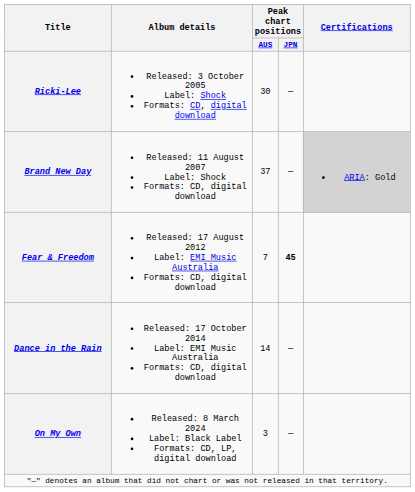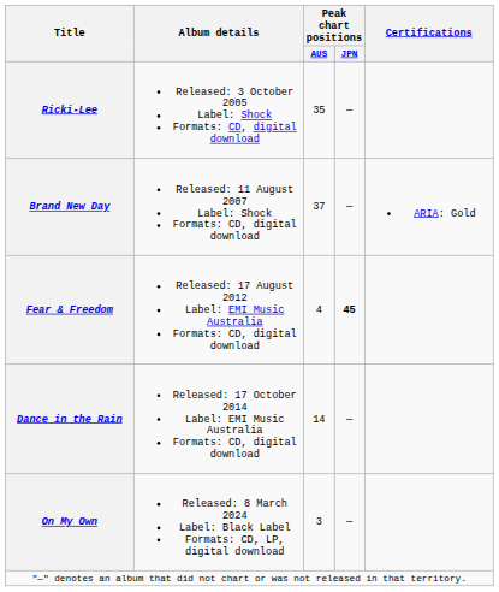 <table class="wikitable plainrowheaders" style="text-align:center;" border="1">
 <tr>
 <th scope="col" rowspan="2" style="width:12em;">Title</th>
 <th scope="col" rowspan="2" style="width:16em;">Album details</th>
 <th scope="col" colspan="2">Peak chart positions</th>
 <th scope="col" rowspan="2" style="width:12em;"><a href='#'>Certifications</a></th>
 </tr>
 <tr>
 <th scope="col" style="width:2.2em;font-size:90%;"><a href='#'>AUS</a><br></th>
 <th scope="col" style="width:2.2em;font-size:90%;"><a href='#'>JPN</a><br></th>
 </tr>
 <tr>
 <th scope="row"><em><a href='#'>Ricki-Lee</a></em></th>
 <td><br><ul><li>Released: 3 October 2005</li><li>Label: <a href='#'>Shock</a></li><li>Formats: <a href='#'>CD</a>, <a href='#'>digital download</a></li></ul></td>
-<td>30</td>
+<td>35</td>
 <td>—</td>
 <td></td>
 </tr>
 <tr>
 <th scope="row"><em><a href='#'>Brand New Day</a></em></th>
 <td><br><ul><li>Released: 11 August 2007</li><li>Label: Shock</li><li>Formats: CD, digital download</li></ul></td>
 <td>37</td>
 <td>—</td>
-<td style="background: lightgrey;"><br><ul><li><a href='#'>ARIA</a>: Gold</li></ul></td>
+<td><br><ul><li><a href='#'>ARIA</a>: Gold</li></ul></td>
 </tr>
 <tr>
 <th scope="row"><em><a href='#'>Fear & Freedom</a></em></th>
 <td><br><ul><li>Released: 17 August 2012</li><li>Label: <a href='#'>EMI Music Australia</a></li><li>Formats: CD, digital download</li></ul></td>
-<td>7</td>
+<td>4</td>
 <td><strong>45</strong></td>
 <td></td>
 </tr>
 <tr>
 <th scope="row"><em><a href='#'>Dance in the Rain</a></em></th>
 <td><br><ul><li>Released: 17 October 2014</li><li>Label: EMI Music Australia</li><li>Formats: CD, digital download</li></ul></td>
 <td>14</td>
 <td>—</td>
 <td></td>
 </tr>
 <tr>
 <th scope="row"><em><a href='#'>On My Own</a></em></th>
 <td><br><ul><li>Released: 8 March 2024</li><li>Label: Black Label</li><li>Formats: CD, LP, digital download</li></ul></td>
 <td>3</td>
 <td>—</td>
 <td></td>
 </tr>
 <tr>
 <td colspan="6" style="font-size:90%">"—" denotes an album that did not chart or was not released in that territory.</td>
 </tr>
 </table>
